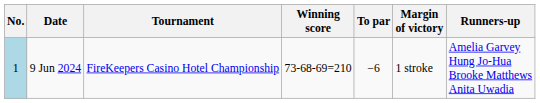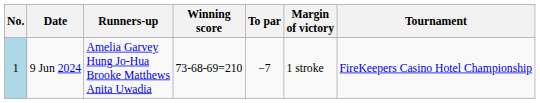 <table class="wikitable" style="font-size:95%;">
 <tr>
 <th>No.</th>
 <th>Date</th>
-<th>Tournament</th>
+<th>Runners-up</th>
 <th>Winning<br>score</th>
 <th>To par</th>
 <th>Margin<br>of victory</th>
-<th>Runners-up</th>
+<th>Tournament</th>
 </tr>
 <tr>
 <td align=center style="background: lightblue;">1</td>
 <td align=right>9 Jun <a href='#'>2024</a></td>
+<td> <a href='#'>Amelia Garvey</a><br> <a href='#'>Hung Jo-Hua</a><br> <a href='#'>Brooke Matthews</a><br> <a href='#'>Anita Uwadia</a></td>
+<td>73-68-69=210</td>
+<td align=center>−7</td>
+<td>1 stroke</td>
 <td><a href='#'>FireKeepers Casino Hotel Championship</a></td>
-<td>73-68-69=210</td>
-<td align=center>−6</td>
-<td>1 stroke</td>
-<td> <a href='#'>Amelia Garvey</a><br> <a href='#'>Hung Jo-Hua</a><br> <a href='#'>Brooke Matthews</a><br> <a href='#'>Anita Uwadia</a></td>
 </tr>
 </table>
